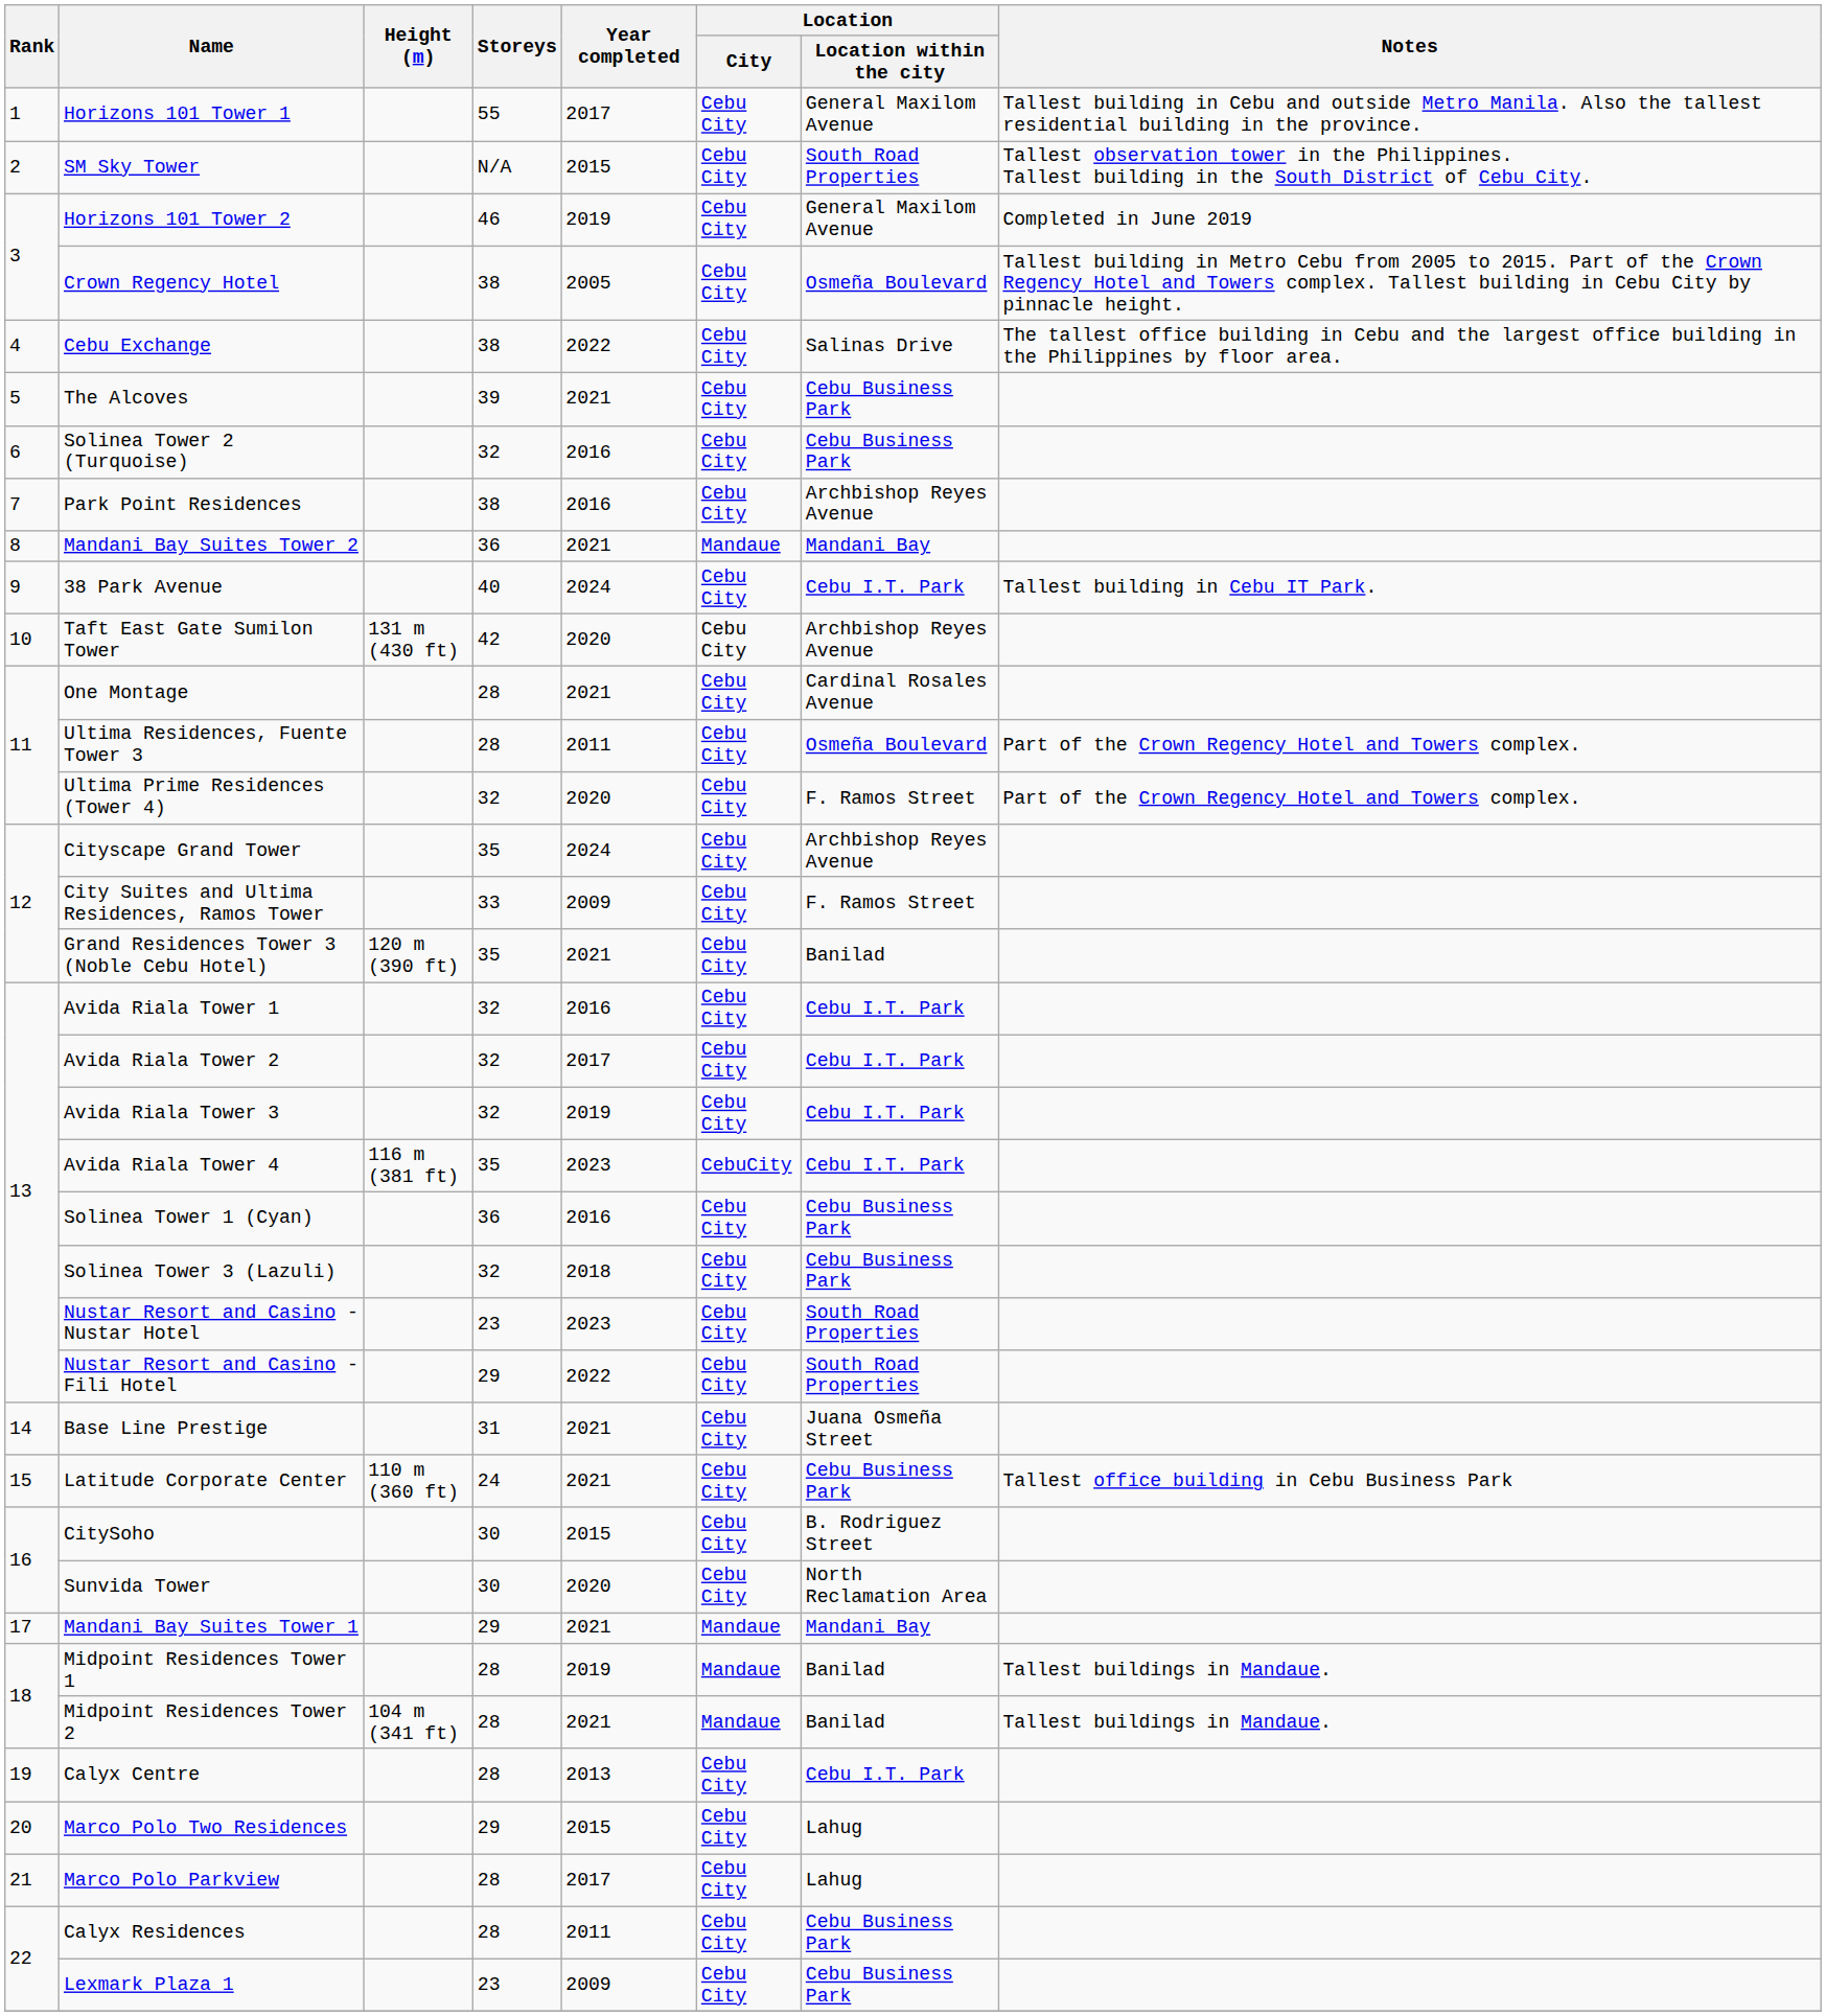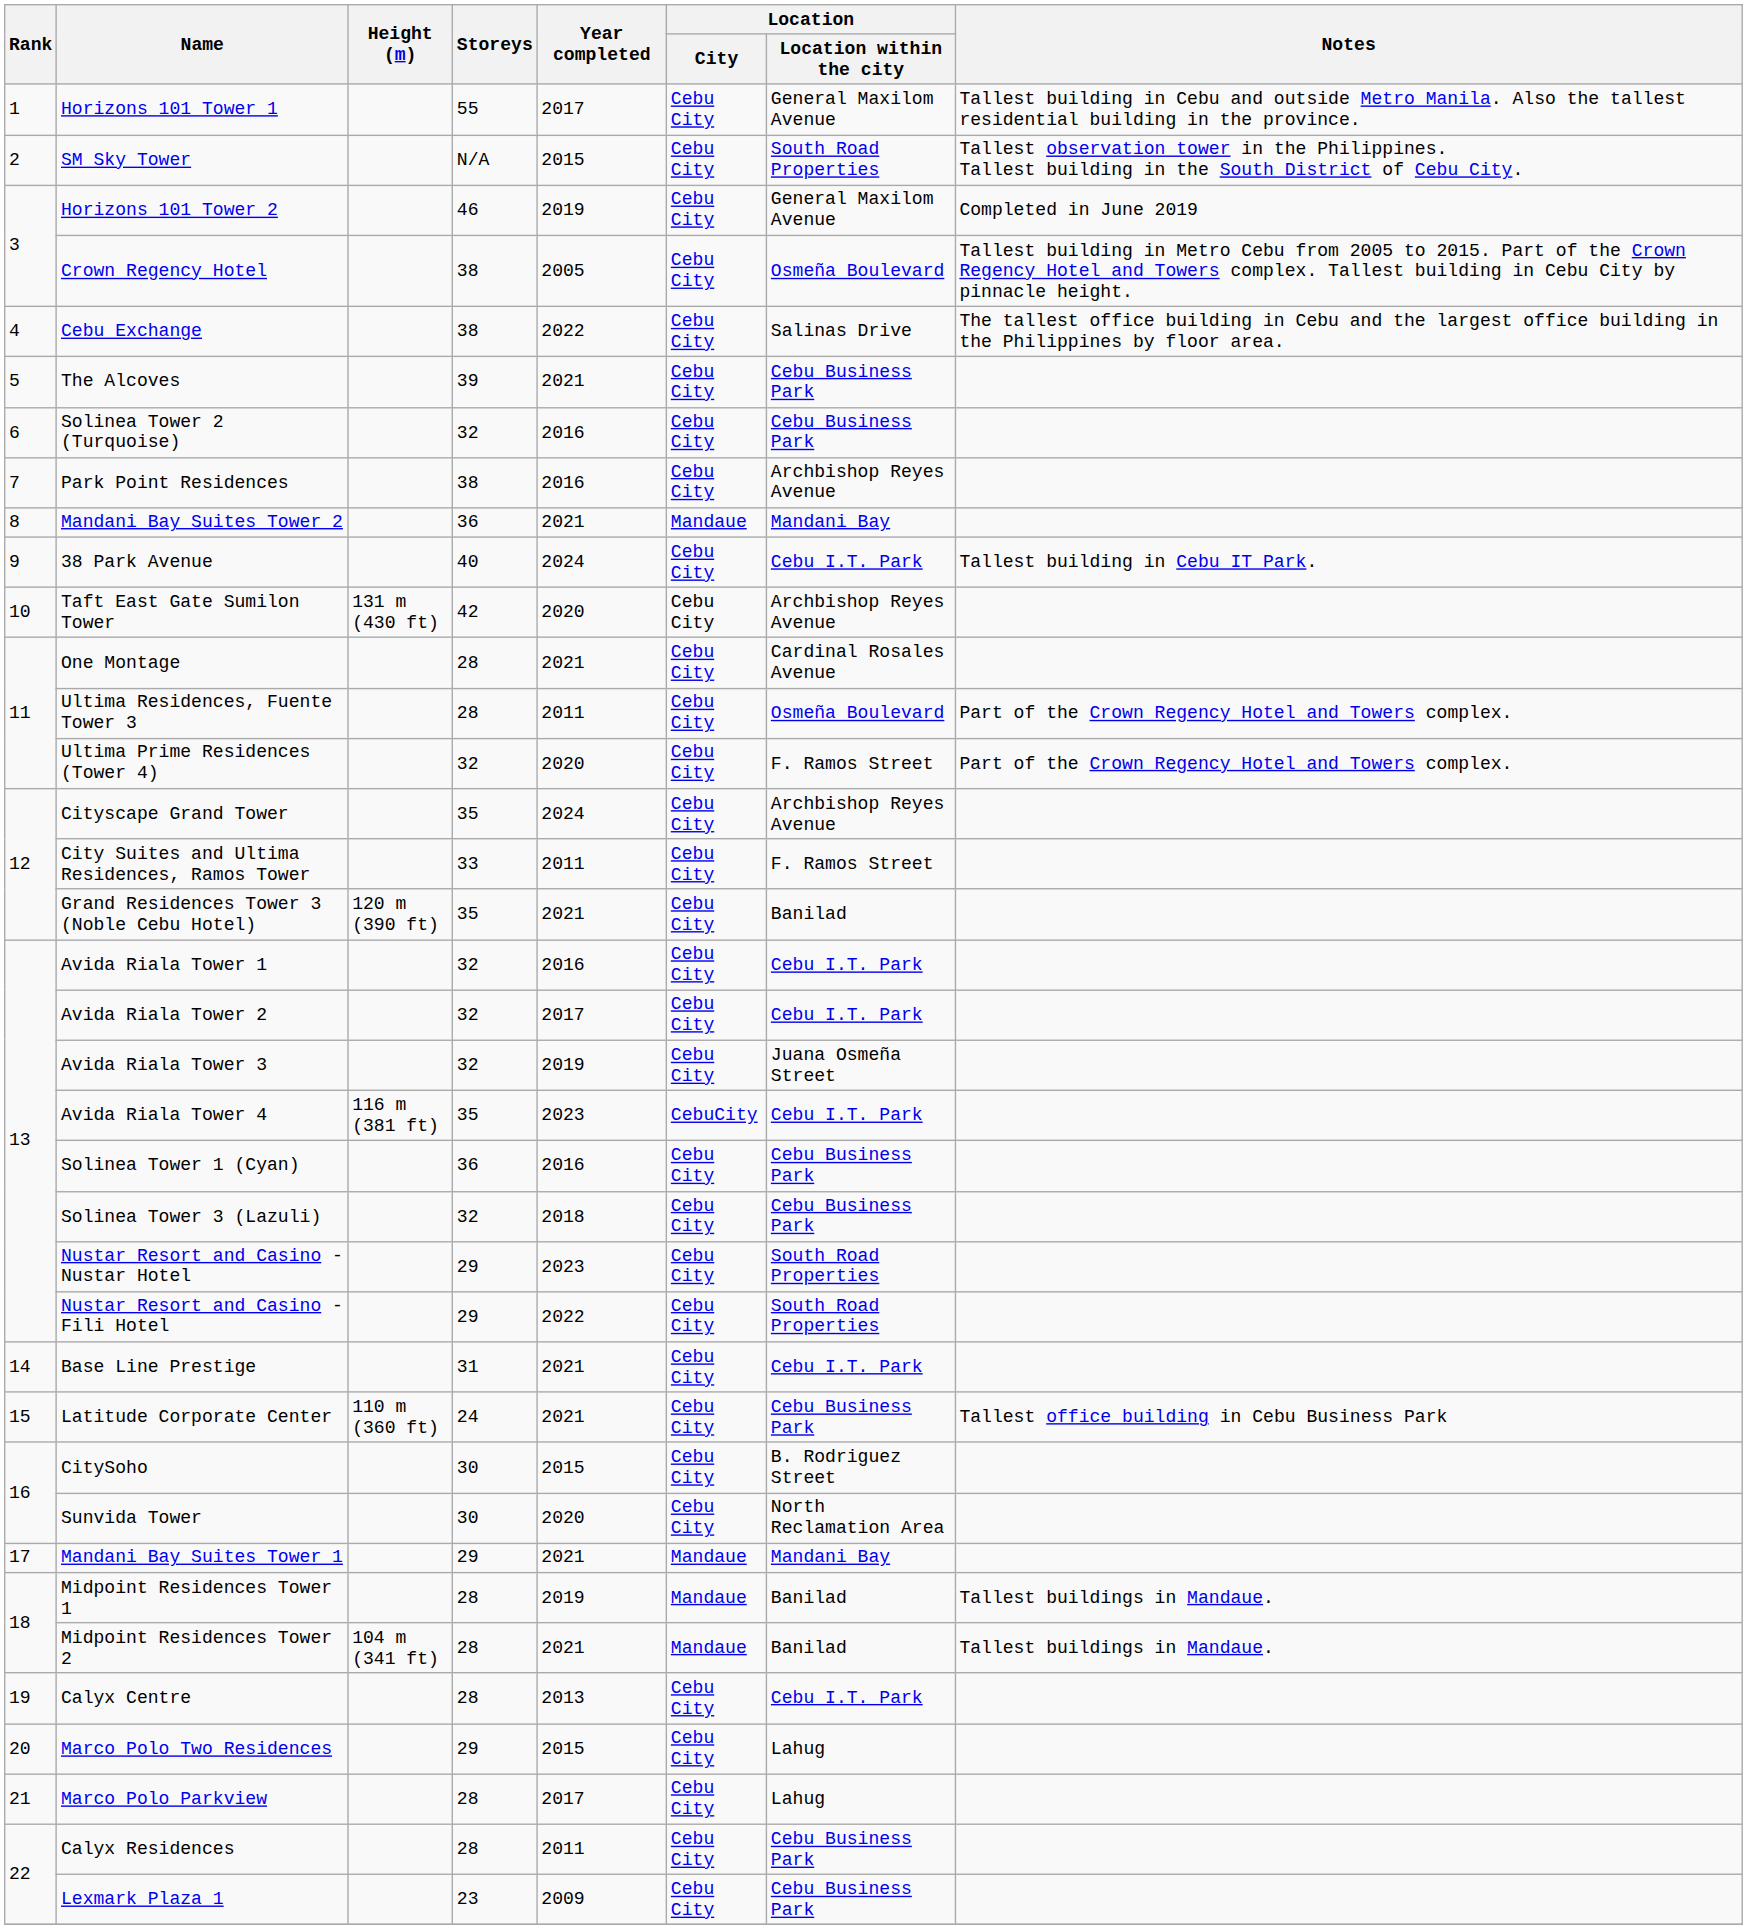 <table class="wikitable sortable">
 <tr>
 <th rowspan="2">Rank</th>
 <th rowspan="2">Name</th>
 <th rowspan="2">Height (<a href='#'>m</a>)</th>
 <th rowspan="2">Storeys</th>
 <th rowspan="2">Year completed</th>
 <th colspan="2">Location</th>
 <th rowspan="2">Notes</th>
 </tr>
 <tr>
 <th>City</th>
 <th>Location within the city</th>
 </tr>
 <tr>
 <td>1</td>
 <td><a href='#'>Horizons 101 Tower 1</a></td>
 <td></td>
 <td>55</td>
 <td>2017</td>
 <td><a href='#'>Cebu City</a></td>
 <td>General Maxilom Avenue</td>
 <td>Tallest building in Cebu and outside <a href='#'>Metro Manila</a>.  Also the tallest residential building in the province.</td>
 </tr>
 <tr>
 <td>2</td>
 <td><a href='#'>SM Sky Tower</a></td>
 <td></td>
 <td>N/A</td>
 <td>2015</td>
 <td><a href='#'>Cebu City</a></td>
 <td><a href='#'>South Road Properties</a></td>
 <td>Tallest <a href='#'>observation tower</a> in the Philippines.<br>Tallest building in the <a href='#'>South District</a> of <a href='#'>Cebu City</a>.</td>
 </tr>
 <tr>
 <td rowspan="2">3</td>
 <td><a href='#'>Horizons 101 Tower 2</a></td>
 <td></td>
 <td>46</td>
 <td>2019</td>
 <td><a href='#'>Cebu City</a></td>
 <td>General Maxilom Avenue</td>
 <td>Completed in June 2019</td>
 </tr>
 <tr>
 <td><a href='#'>Crown Regency Hotel</a></td>
 <td></td>
 <td>38</td>
 <td>2005</td>
 <td><a href='#'>Cebu City</a></td>
 <td><a href='#'>Osmeña Boulevard</a></td>
 <td>Tallest building in Metro Cebu from 2005 to 2015. Part of the <a href='#'>Crown Regency Hotel and Towers</a> complex.  Tallest building in Cebu City by pinnacle height.</td>
 </tr>
 <tr>
 <td>4</td>
 <td><a href='#'>Cebu Exchange</a></td>
 <td></td>
 <td>38</td>
 <td>2022</td>
 <td><a href='#'>Cebu City</a></td>
 <td>Salinas Drive</td>
 <td>The tallest office building in Cebu and the largest office building in the Philippines by floor area.</td>
 </tr>
 <tr>
 <td>5</td>
 <td>The Alcoves</td>
 <td></td>
 <td>39</td>
 <td>2021</td>
 <td><a href='#'>Cebu City</a></td>
 <td><a href='#'>Cebu Business Park</a></td>
 <td></td>
 </tr>
 <tr>
 <td>6</td>
 <td>Solinea Tower 2 (Turquoise)</td>
 <td></td>
 <td>32</td>
 <td>2016</td>
 <td><a href='#'>Cebu City</a></td>
 <td><a href='#'>Cebu Business Park</a></td>
 <td></td>
 </tr>
 <tr>
 <td>7</td>
 <td>Park Point Residences</td>
 <td></td>
 <td>38</td>
 <td>2016</td>
 <td><a href='#'>Cebu City</a></td>
 <td>Archbishop Reyes Avenue</td>
 <td></td>
 </tr>
 <tr>
 <td>8</td>
 <td><a href='#'>Mandani Bay Suites Tower 2</a></td>
 <td></td>
 <td>36</td>
 <td>2021</td>
 <td><a href='#'>Mandaue</a></td>
 <td><a href='#'>Mandani Bay</a></td>
 <td></td>
 </tr>
 <tr>
 <td>9</td>
 <td>38 Park Avenue</td>
 <td></td>
 <td>40</td>
 <td>2024</td>
 <td><a href='#'>Cebu City</a></td>
 <td><a href='#'>Cebu I.T. Park</a></td>
 <td>Tallest building in <a href='#'>Cebu IT Park</a>.</td>
 </tr>
 <tr>
 <td>10</td>
 <td>Taft East Gate Sumilon Tower</td>
 <td>131 m<br>(430 ft)</td>
 <td>42</td>
 <td>2020</td>
 <td>Cebu<br>City</td>
 <td>Archbishop Reyes Avenue</td>
 <td></td>
 </tr>
 <tr>
 <td rowspan="3">11</td>
 <td>One Montage</td>
 <td></td>
 <td>28</td>
 <td>2021</td>
 <td><a href='#'>Cebu City</a></td>
 <td>Cardinal Rosales Avenue</td>
 <td></td>
 </tr>
 <tr>
 <td>Ultima Residences, Fuente Tower 3</td>
 <td></td>
 <td>28</td>
 <td>2011</td>
 <td><a href='#'>Cebu City</a></td>
 <td><a href='#'>Osmeña Boulevard</a></td>
 <td>Part of the <a href='#'>Crown Regency Hotel and Towers</a> complex.</td>
 </tr>
 <tr>
 <td>Ultima Prime Residences (Tower 4)</td>
 <td></td>
 <td>32</td>
 <td>2020</td>
 <td><a href='#'>Cebu City</a></td>
 <td>F. Ramos Street</td>
 <td>Part of the <a href='#'>Crown Regency Hotel and Towers</a> complex.</td>
 </tr>
 <tr>
 <td rowspan="3">12</td>
 <td>Cityscape Grand Tower</td>
 <td></td>
 <td>35</td>
 <td>2024</td>
 <td><a href='#'>Cebu City</a></td>
 <td>Archbishop Reyes Avenue</td>
 <td></td>
 </tr>
 <tr>
 <td>City Suites and Ultima Residences, Ramos Tower</td>
 <td></td>
 <td>33</td>
-<td>2009</td>
+<td>2011</td>
 <td><a href='#'>Cebu City</a></td>
 <td>F. Ramos Street</td>
 <td></td>
 </tr>
 <tr>
 <td>Grand Residences Tower 3 (Noble Cebu Hotel)</td>
 <td>120 m<br>(390 ft)</td>
 <td>35</td>
 <td>2021</td>
 <td><a href='#'>Cebu City</a></td>
 <td>Banilad</td>
 <td></td>
 </tr>
 <tr>
 <td rowspan="8">13</td>
 <td>Avida Riala Tower 1</td>
 <td></td>
 <td>32</td>
 <td>2016</td>
 <td><a href='#'>Cebu City</a></td>
 <td><a href='#'>Cebu I.T. Park</a></td>
 <td></td>
 </tr>
 <tr>
 <td>Avida Riala Tower 2</td>
 <td></td>
 <td>32</td>
 <td>2017</td>
 <td><a href='#'>Cebu City</a></td>
 <td><a href='#'>Cebu I.T. Park</a></td>
 <td></td>
 </tr>
 <tr>
 <td>Avida Riala Tower 3</td>
 <td></td>
 <td>32</td>
 <td>2019</td>
 <td><a href='#'>Cebu City</a></td>
-<td><a href='#'>Cebu I.T. Park</a></td>
+<td>Juana Osmeña Street</td>
 <td></td>
 </tr>
 <tr>
 <td>Avida Riala Tower 4</td>
 <td>116 m<br>(381 ft)</td>
 <td>35</td>
 <td>2023</td>
 <td><a href='#'>CebuCity</a></td>
 <td><a href='#'>Cebu I.T. Park</a></td>
 <td></td>
 </tr>
 <tr>
 <td>Solinea Tower 1 (Cyan)</td>
 <td></td>
 <td>36</td>
 <td>2016</td>
 <td><a href='#'>Cebu City</a></td>
 <td><a href='#'>Cebu Business Park</a></td>
 <td></td>
 </tr>
 <tr>
 <td>Solinea Tower 3 (Lazuli)</td>
 <td></td>
 <td>32</td>
 <td>2018</td>
 <td><a href='#'>Cebu City</a></td>
 <td><a href='#'>Cebu Business Park</a></td>
 <td></td>
 </tr>
 <tr>
 <td><a href='#'>Nustar Resort and Casino</a> - Nustar Hotel</td>
 <td></td>
-<td>23</td>
+<td>29</td>
 <td>2023</td>
 <td><a href='#'>Cebu City</a></td>
 <td><a href='#'>South Road Properties</a></td>
 <td></td>
 </tr>
 <tr>
 <td><a href='#'>Nustar Resort and Casino</a> - Fili Hotel</td>
 <td></td>
 <td>29</td>
 <td>2022</td>
 <td><a href='#'>Cebu City</a></td>
 <td><a href='#'>South Road Properties</a></td>
 <td></td>
 </tr>
 <tr>
 <td>14</td>
 <td>Base Line Prestige</td>
 <td></td>
 <td>31</td>
 <td>2021</td>
 <td><a href='#'>Cebu City</a></td>
-<td>Juana Osmeña Street</td>
+<td><a href='#'>Cebu I.T. Park</a></td>
 <td></td>
 </tr>
 <tr>
 <td>15</td>
 <td>Latitude Corporate Center</td>
 <td>110 m<br>(360 ft)</td>
 <td>24</td>
 <td>2021</td>
 <td><a href='#'>Cebu City</a></td>
 <td><a href='#'>Cebu Business Park</a></td>
 <td>Tallest <a href='#'>office building</a> in Cebu Business Park</td>
 </tr>
 <tr>
 <td rowspan="2">16</td>
 <td>CitySoho</td>
 <td></td>
 <td>30</td>
 <td>2015</td>
 <td><a href='#'>Cebu City</a></td>
 <td>B. Rodriguez Street</td>
 <td></td>
 </tr>
 <tr>
 <td>Sunvida Tower</td>
 <td></td>
 <td>30</td>
 <td>2020</td>
 <td><a href='#'>Cebu City</a></td>
 <td>North Reclamation Area</td>
 <td></td>
 </tr>
 <tr>
 <td>17</td>
 <td><a href='#'>Mandani Bay Suites Tower 1</a></td>
 <td></td>
 <td>29</td>
 <td>2021</td>
 <td><a href='#'>Mandaue</a></td>
 <td><a href='#'>Mandani Bay</a></td>
 <td></td>
 </tr>
 <tr>
 <td rowspan="2">18</td>
 <td>Midpoint Residences Tower 1</td>
 <td></td>
 <td>28</td>
 <td>2019</td>
 <td><a href='#'>Mandaue</a></td>
 <td>Banilad</td>
 <td>Tallest buildings in <a href='#'>Mandaue</a>.</td>
 </tr>
 <tr>
 <td>Midpoint Residences Tower 2</td>
 <td>104 m<br>(341 ft)</td>
 <td>28</td>
 <td>2021</td>
 <td><a href='#'>Mandaue</a></td>
 <td>Banilad</td>
 <td>Tallest buildings in <a href='#'>Mandaue</a>.</td>
 </tr>
 <tr>
 <td>19</td>
 <td>Calyx Centre</td>
 <td></td>
 <td>28</td>
 <td>2013</td>
 <td><a href='#'>Cebu City</a></td>
 <td><a href='#'>Cebu I.T. Park</a></td>
 <td></td>
 </tr>
 <tr>
 <td>20</td>
 <td><a href='#'>Marco Polo Two Residences</a></td>
 <td></td>
 <td>29</td>
 <td>2015</td>
 <td><a href='#'>Cebu City</a></td>
 <td>Lahug</td>
 <td></td>
 </tr>
 <tr>
 <td>21</td>
 <td><a href='#'>Marco Polo Parkview</a></td>
 <td></td>
 <td>28</td>
 <td>2017</td>
 <td><a href='#'>Cebu City</a></td>
 <td>Lahug</td>
 <td></td>
 </tr>
 <tr>
 <td rowspan="2">22</td>
 <td>Calyx Residences</td>
 <td></td>
 <td>28</td>
 <td>2011</td>
 <td><a href='#'>Cebu City</a></td>
 <td><a href='#'>Cebu Business Park</a></td>
 <td></td>
 </tr>
 <tr>
 <td><a href='#'>Lexmark Plaza 1</a></td>
 <td></td>
 <td>23</td>
 <td>2009</td>
 <td><a href='#'>Cebu City</a></td>
 <td><a href='#'>Cebu Business Park</a></td>
 <td></td>
 </tr>
 <tr>
 </tr>
 </table>
